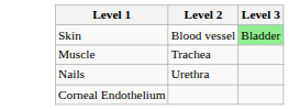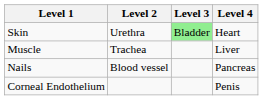 <table class="wikitable" style="float:right; margin-left: 10px;">
 <tr>
 <th>Level 1</th>
 <th>Level 2</th>
 <th>Level 3</th>
+<th>Level 4</th>
 </tr>
 <tr>
 <td>Skin</td>
-<td>Blood vessel</td>
+<td>Urethra</td>
 <td style="background: lightgreen;">Bladder</td>
+<td>Heart</td>
 </tr>
 <tr>
 <td>Muscle</td>
 <td>Trachea</td>
 <td></td>
+<td>Liver</td>
 </tr>
 <tr>
 <td>Nails</td>
-<td>Urethra</td>
+<td>Blood vessel</td>
 <td></td>
+<td>Pancreas</td>
 </tr>
 <tr>
 <td>Corneal Endothelium</td>
 <td></td>
 <td></td>
+<td>Penis</td>
 </tr>
 </table>
